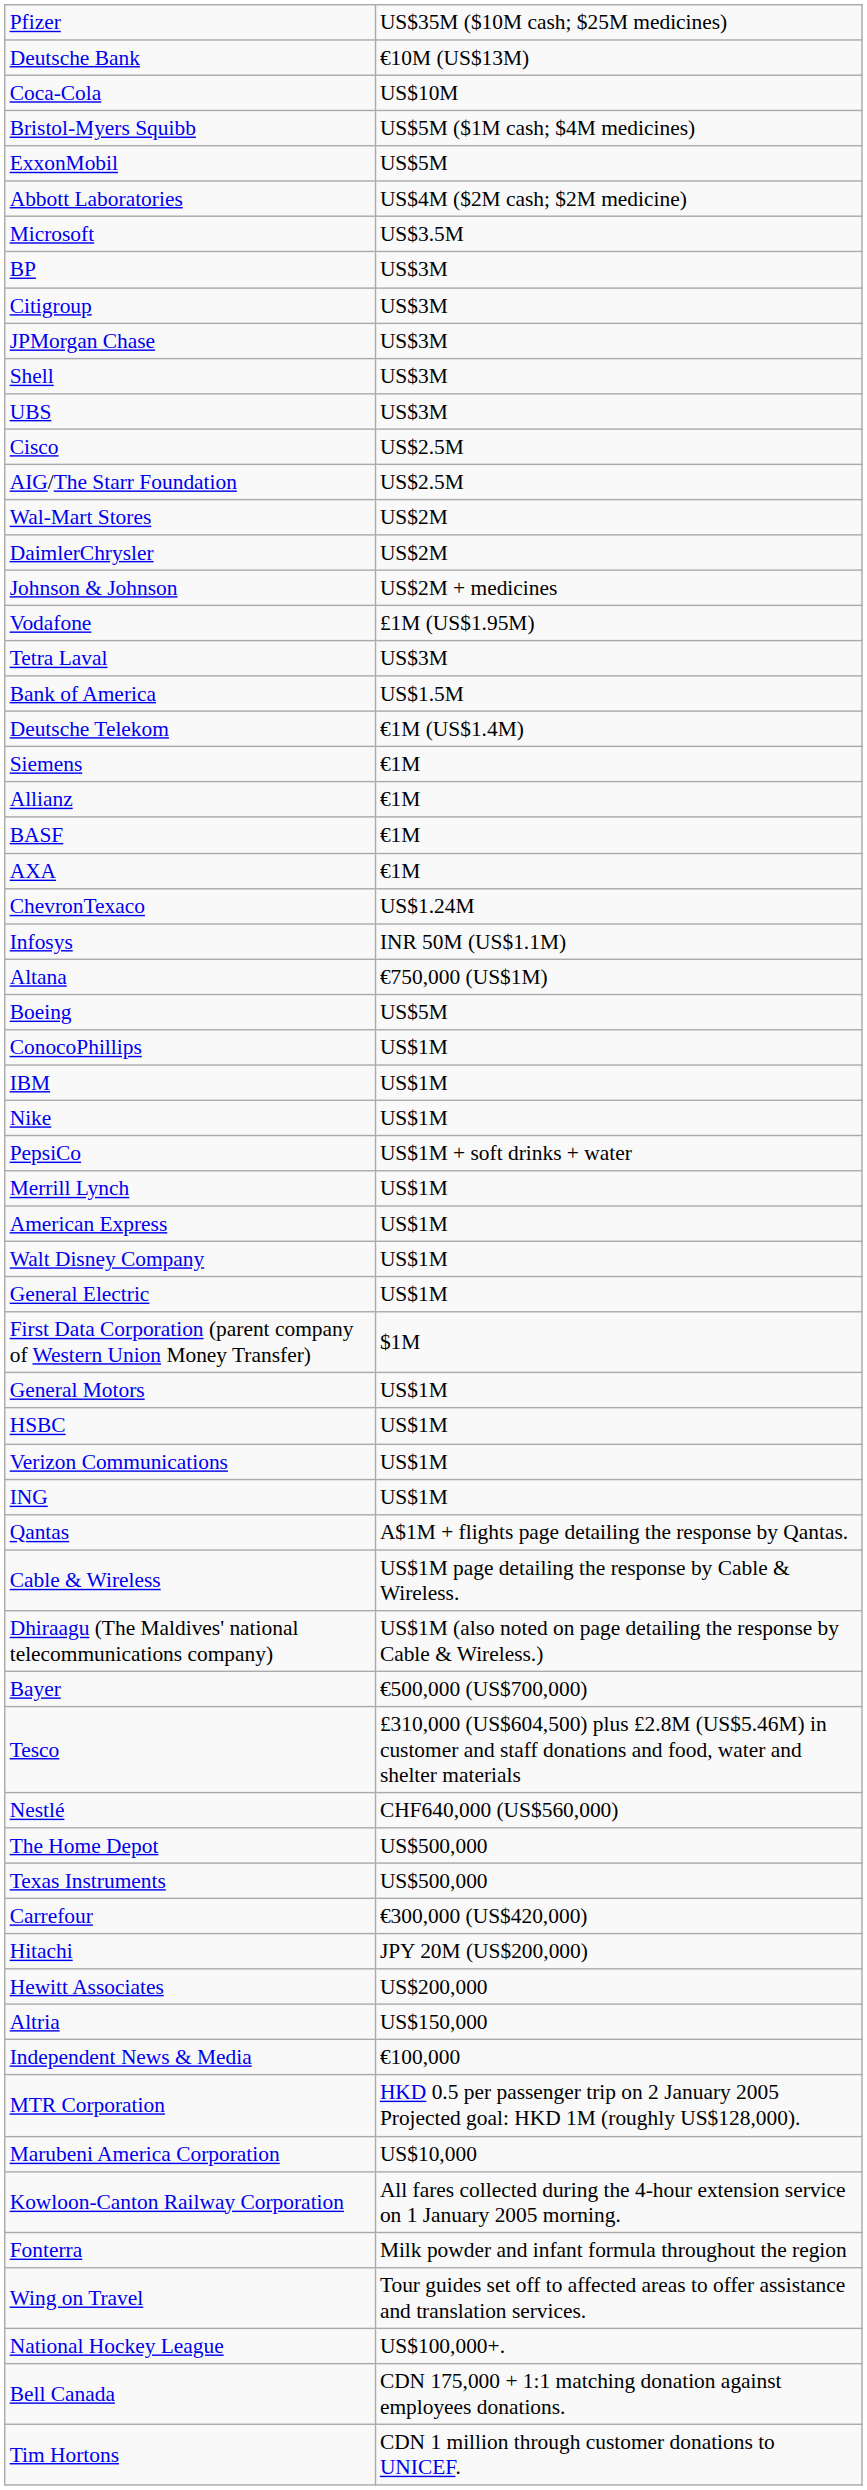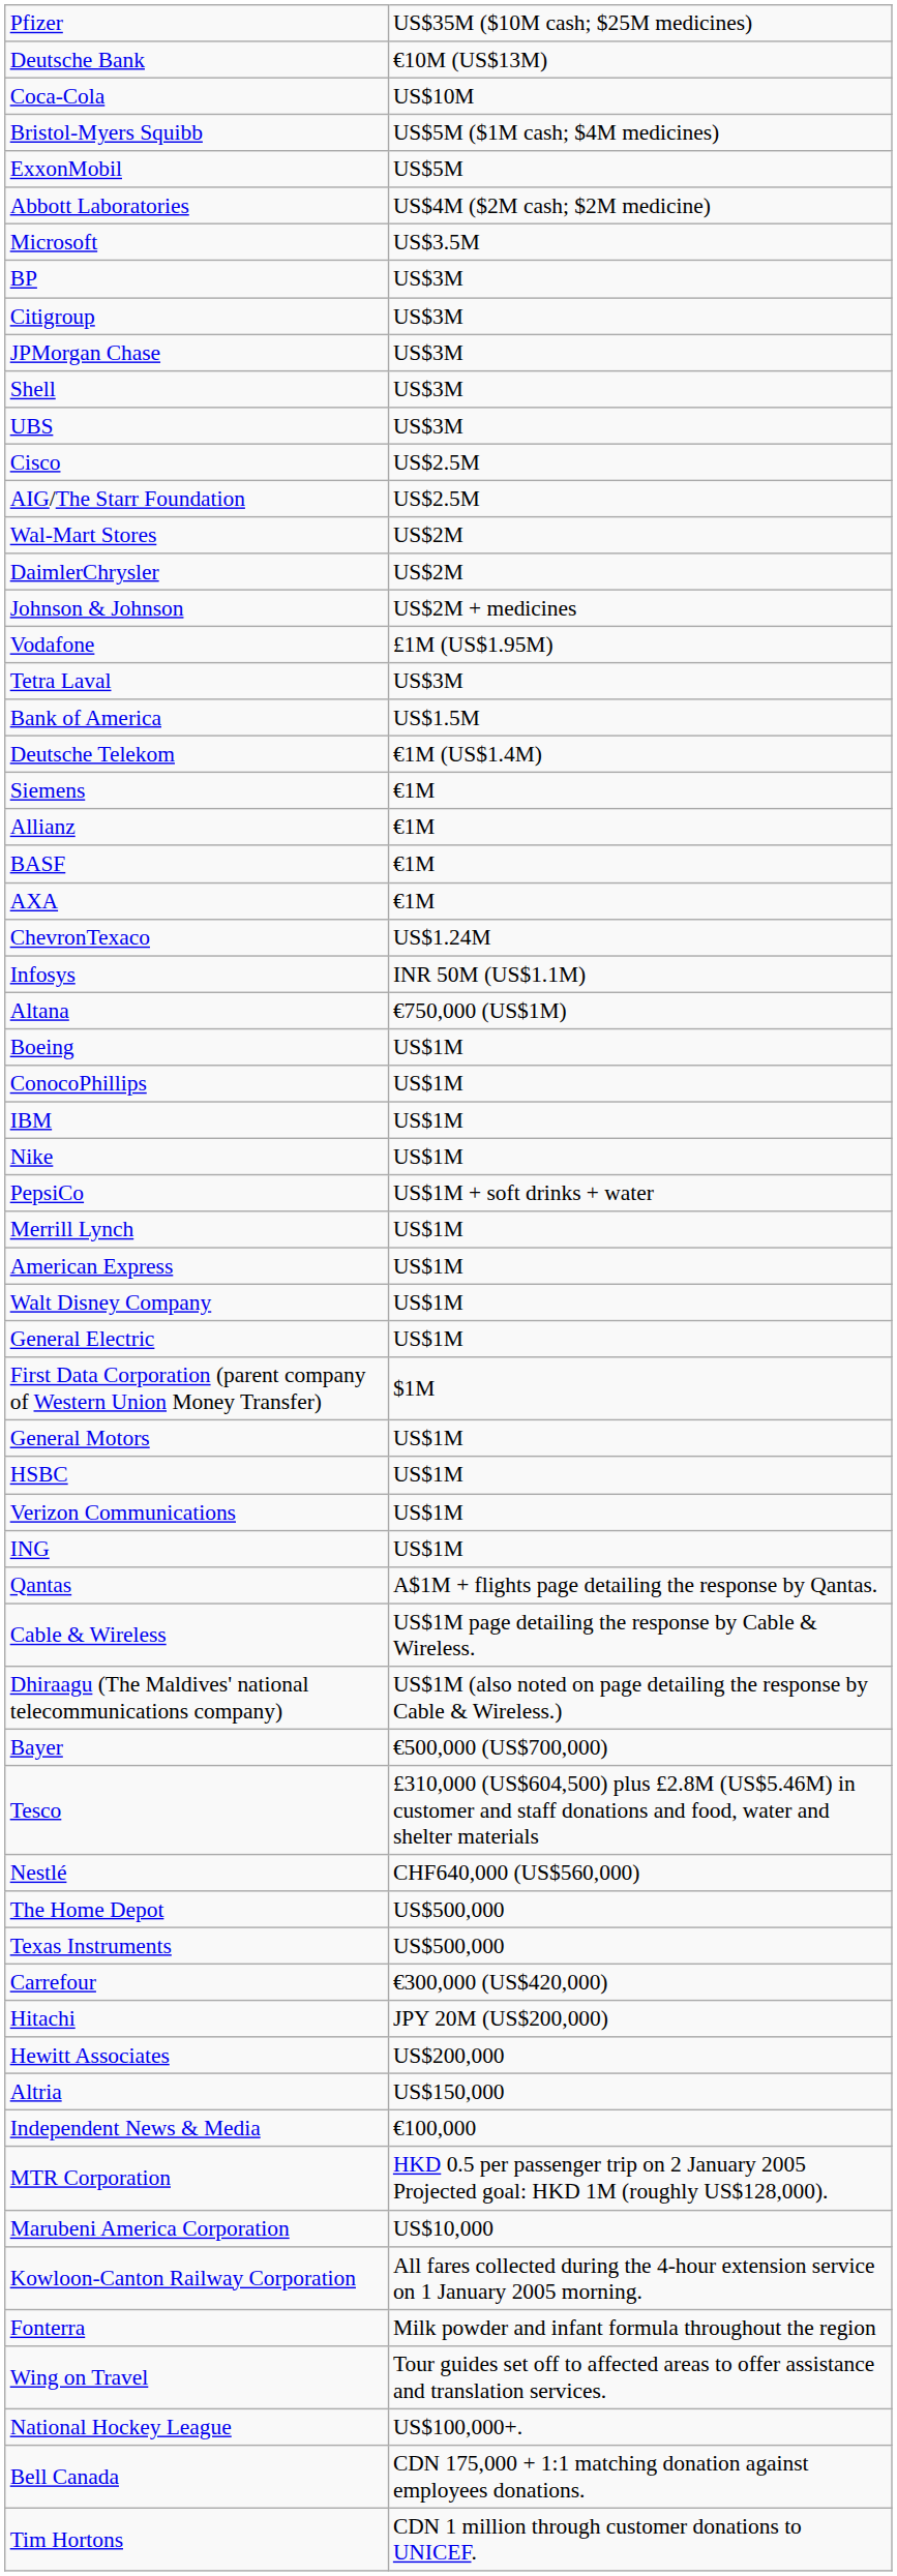 <table class="wikitable" style="font-size: 95%;">
 <tr>
 <td><a href='#'>Pfizer</a></td>
 <td>US$35M ($10M cash; $25M medicines)</td>
 </tr>
 <tr>
 <td><a href='#'>Deutsche Bank</a></td>
 <td>€10M (US$13M)</td>
 </tr>
 <tr>
 <td><a href='#'>Coca-Cola</a></td>
 <td>US$10M</td>
 </tr>
 <tr>
 <td><a href='#'>Bristol-Myers Squibb</a></td>
 <td>US$5M ($1M cash; $4M medicines)</td>
 </tr>
 <tr>
 <td><a href='#'>ExxonMobil</a></td>
 <td>US$5M</td>
 </tr>
 <tr>
 <td><a href='#'>Abbott Laboratories</a></td>
 <td>US$4M ($2M cash; $2M medicine)</td>
 </tr>
 <tr>
 <td><a href='#'>Microsoft</a></td>
 <td>US$3.5M</td>
 </tr>
 <tr>
 <td><a href='#'>BP</a></td>
 <td>US$3M</td>
 </tr>
 <tr>
 <td><a href='#'>Citigroup</a></td>
 <td>US$3M</td>
 </tr>
 <tr>
 <td><a href='#'>JPMorgan Chase</a></td>
 <td>US$3M</td>
 </tr>
 <tr>
 <td><a href='#'>Shell</a></td>
 <td>US$3M</td>
 </tr>
 <tr>
 <td><a href='#'>UBS</a></td>
 <td>US$3M</td>
 </tr>
 <tr>
 <td><a href='#'>Cisco</a></td>
 <td>US$2.5M</td>
 </tr>
 <tr>
 <td><a href='#'>AIG</a>/<a href='#'>The Starr Foundation</a></td>
 <td>US$2.5M</td>
 </tr>
 <tr>
 <td><a href='#'>Wal-Mart Stores</a></td>
 <td>US$2M</td>
 </tr>
 <tr>
 <td><a href='#'>DaimlerChrysler</a></td>
 <td>US$2M</td>
 </tr>
 <tr>
 <td><a href='#'>Johnson & Johnson</a></td>
 <td>US$2M + medicines</td>
 </tr>
 <tr>
 <td><a href='#'>Vodafone</a></td>
 <td>£1M (US$1.95M)</td>
 </tr>
 <tr>
 <td><a href='#'>Tetra Laval</a></td>
 <td>US$3M</td>
 </tr>
 <tr>
 <td><a href='#'>Bank of America</a></td>
 <td>US$1.5M</td>
 </tr>
 <tr>
 <td><a href='#'>Deutsche Telekom</a></td>
 <td>€1M (US$1.4M)</td>
 </tr>
 <tr>
 <td><a href='#'>Siemens</a></td>
 <td>€1M</td>
 </tr>
 <tr>
 <td><a href='#'>Allianz</a></td>
 <td>€1M</td>
 </tr>
 <tr>
 <td><a href='#'>BASF</a></td>
 <td>€1M</td>
 </tr>
 <tr>
 <td><a href='#'>AXA</a></td>
 <td>€1M</td>
 </tr>
 <tr>
 <td><a href='#'>ChevronTexaco</a></td>
 <td>US$1.24M</td>
 </tr>
 <tr>
 <td><a href='#'>Infosys</a></td>
 <td>INR 50M (US$1.1M)</td>
 </tr>
 <tr>
 <td><a href='#'>Altana</a></td>
 <td>€750,000 (US$1M)</td>
 </tr>
 <tr>
 <td><a href='#'>Boeing</a></td>
-<td>US$5M</td>
+<td>US$1M</td>
 </tr>
 <tr>
 <td><a href='#'>ConocoPhillips</a></td>
 <td>US$1M</td>
 </tr>
 <tr>
 <td><a href='#'>IBM</a></td>
 <td>US$1M</td>
 </tr>
 <tr>
 <td><a href='#'>Nike</a></td>
 <td>US$1M</td>
 </tr>
 <tr>
 <td><a href='#'>PepsiCo</a></td>
 <td>US$1M + soft drinks + water</td>
 </tr>
 <tr>
 <td><a href='#'>Merrill Lynch</a></td>
 <td>US$1M</td>
 </tr>
 <tr>
 <td><a href='#'>American Express</a></td>
 <td>US$1M</td>
 </tr>
 <tr>
 <td><a href='#'>Walt Disney Company</a></td>
 <td>US$1M</td>
 </tr>
 <tr>
 <td><a href='#'>General Electric</a></td>
 <td>US$1M</td>
 </tr>
 <tr>
 <td><a href='#'>First Data Corporation</a> (parent company of <a href='#'>Western Union</a> Money Transfer)</td>
 <td>$1M</td>
 </tr>
 <tr>
 <td><a href='#'>General Motors</a></td>
 <td>US$1M</td>
 </tr>
 <tr>
 <td><a href='#'>HSBC</a></td>
 <td>US$1M</td>
 </tr>
 <tr>
 <td><a href='#'>Verizon Communications</a></td>
 <td>US$1M</td>
 </tr>
 <tr>
 <td><a href='#'>ING</a></td>
 <td>US$1M</td>
 </tr>
 <tr>
 <td><a href='#'>Qantas</a></td>
 <td>A$1M + flights page detailing the response by Qantas.</td>
 </tr>
 <tr>
 <td><a href='#'>Cable & Wireless</a></td>
 <td>US$1M page detailing the response by Cable & Wireless.</td>
 </tr>
 <tr>
 <td><a href='#'>Dhiraagu</a> (The Maldives' national telecommunications company)</td>
 <td>US$1M (also noted on page detailing the response by Cable & Wireless.)</td>
 </tr>
 <tr>
 <td><a href='#'>Bayer</a></td>
 <td>€500,000 (US$700,000)</td>
 </tr>
 <tr>
 <td><a href='#'>Tesco</a></td>
 <td>£310,000 (US$604,500) plus £2.8M (US$5.46M) in customer and staff donations and food, water and shelter materials</td>
 </tr>
 <tr>
 <td><a href='#'>Nestlé</a></td>
 <td>CHF640,000 (US$560,000)</td>
 </tr>
 <tr>
 <td><a href='#'>The Home Depot</a></td>
 <td>US$500,000</td>
 </tr>
 <tr>
 <td><a href='#'>Texas Instruments</a></td>
 <td>US$500,000</td>
 </tr>
 <tr>
 <td><a href='#'>Carrefour</a></td>
 <td>€300,000 (US$420,000)</td>
 </tr>
 <tr>
 <td><a href='#'>Hitachi</a></td>
 <td>JPY 20M (US$200,000)</td>
 </tr>
 <tr>
 <td><a href='#'>Hewitt Associates</a></td>
 <td>US$200,000</td>
 </tr>
 <tr>
 <td><a href='#'>Altria</a></td>
 <td>US$150,000</td>
 </tr>
 <tr>
 <td><a href='#'>Independent News & Media</a></td>
 <td>€100,000</td>
 </tr>
 <tr>
 <td><a href='#'>MTR Corporation</a></td>
 <td><a href='#'>HKD</a> 0.5 per passenger trip on 2 January 2005<br>Projected goal: HKD 1M (roughly US$128,000).</td>
 </tr>
 <tr>
 <td><a href='#'>Marubeni America Corporation</a></td>
 <td>US$10,000</td>
 </tr>
 <tr>
 <td><a href='#'>Kowloon-Canton Railway Corporation</a></td>
 <td>All fares collected during the 4-hour extension service on 1 January 2005 morning.</td>
 </tr>
 <tr>
 <td><a href='#'>Fonterra</a></td>
 <td>Milk powder and infant formula throughout the region</td>
 </tr>
 <tr>
 <td><a href='#'>Wing on Travel</a></td>
 <td>Tour guides set off to affected areas to offer assistance and translation services.</td>
 </tr>
 <tr>
 <td><a href='#'>National Hockey League</a></td>
 <td>US$100,000+.</td>
 </tr>
 <tr>
 <td><a href='#'>Bell Canada</a></td>
 <td>CDN 175,000 + 1:1 matching donation against employees donations.</td>
 </tr>
 <tr>
 <td><a href='#'>Tim Hortons</a></td>
 <td>CDN 1 million through customer donations to <a href='#'>UNICEF</a>.</td>
 </tr>
 </table>
